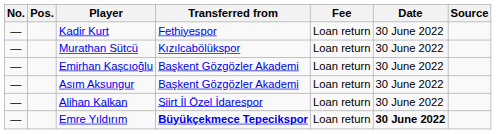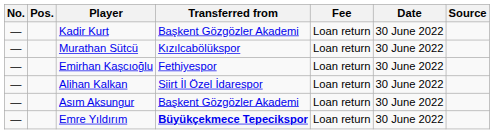 <table class="wikitable plainrowheaders sortable">
 <tr>
 <th>No.</th>
 <th>Pos.</th>
 <th>Player</th>
 <th>Transferred from</th>
 <th>Fee</th>
 <th>Date</th>
 <th>Source</th>
 </tr>
 <tr>
 <td align=center>—</td>
 <td align=center></td>
 <td> <a href='#'>Kadir Kurt</a></td>
-<td> <a href='#'>Fethiyespor</a></td>
+<td> <a href='#'>Başkent Gözgözler Akademi</a></td>
 <td>Loan return</td>
 <td>30 June 2022</td>
 <td></td>
 </tr>
 <tr>
 <td align=center>—</td>
 <td align=center></td>
 <td> <a href='#'>Murathan Sütcü</a></td>
 <td> <a href='#'>Kızılcabölükspor</a></td>
 <td>Loan return</td>
 <td>30 June 2022</td>
 <td></td>
 </tr>
 <tr>
 <td align=center>—</td>
 <td align=center></td>
 <td> <a href='#'>Emirhan Kaşcıoğlu</a></td>
-<td> <a href='#'>Başkent Gözgözler Akademi</a></td>
+<td> <a href='#'>Fethiyespor</a></td>
+<td>Loan return</td>
+<td>30 June 2022</td>
+<td></td>
+</tr>
+<tr>
+<td align=center>—</td>
+<td align=center></td>
+<td> <a href='#'>Alihan Kalkan</a></td>
+<td> <a href='#'>Siirt İl Özel İdarespor</a></td>
 <td>Loan return</td>
 <td>30 June 2022</td>
 <td></td>
 </tr>
 <tr>
 <td align=center>—</td>
 <td align=center></td>
 <td> <a href='#'>Asım Aksungur</a></td>
 <td> <a href='#'>Başkent Gözgözler Akademi</a></td>
 <td>Loan return</td>
 <td>30 June 2022</td>
 <td></td>
 </tr>
 <tr>
 <td align=center>—</td>
 <td align=center></td>
-<td> <a href='#'>Alihan Kalkan</a></td>
-<td> <a href='#'>Siirt İl Özel İdarespor</a></td>
+<td> <a href='#'>Emre Yıldırım</a></td>
+<td><strong> <a href='#'>Büyükçekmece Tepecikspor</a></strong></td>
 <td>Loan return</td>
 <td>30 June 2022</td>
 <td></td>
 </tr>
-<tr>
-<td align=center>—</td>
-<td align=center></td>
-<td> <a href='#'>Emre Yıldırım</a></td>
-<td><strong> <a href='#'>Büyükçekmece Tepecikspor</a></strong></td>
-<td>Loan return</td>
-<td><strong>30 June 2022</strong></td>
-<td></td>
-</tr>
 </table>
